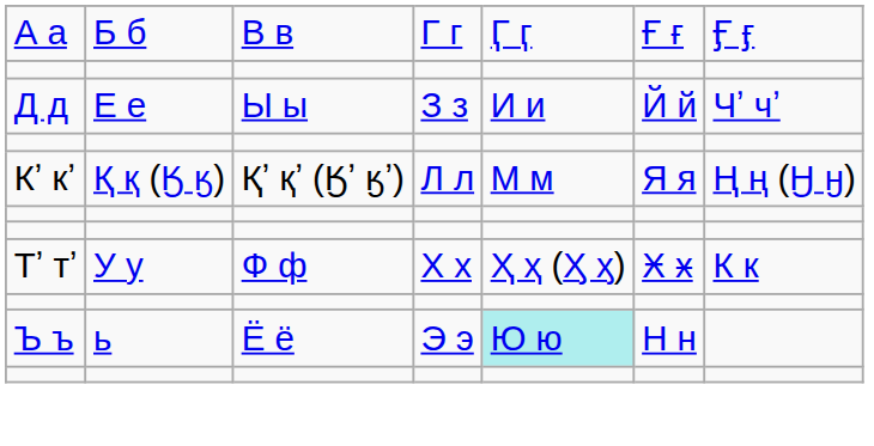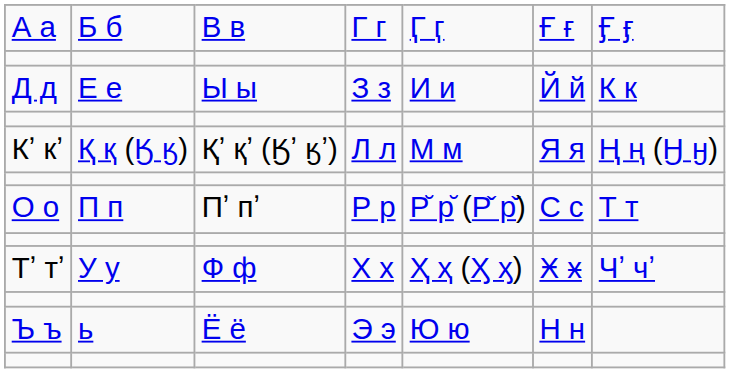 <table class="wikitable">
 <tr>
 <td><a href='#'>А а</a></td>
 <td><a href='#'>Б б</a></td>
 <td><a href='#'>В в</a></td>
 <td><a href='#'>Г г</a></td>
 <td><a href='#'>Ӷ ӷ</a></td>
 <td><a href='#'>Ғ ғ</a></td>
 <td><a href='#'>Ӻ ӻ</a></td>
 </tr>
 <tr>
 <td></td>
 <td></td>
 <td></td>
 <td></td>
 <td></td>
 <td></td>
 <td></td>
 </tr>
 <tr>
 <td><a href='#'>Д д</a></td>
 <td><a href='#'>Е е</a></td>
 <td><a href='#'>Ы ы</a></td>
 <td><a href='#'>З з</a></td>
 <td><a href='#'>И и</a></td>
 <td><a href='#'>Й й</a></td>
-<td><a href='#'>Чʼ чʼ</a></td>
+<td><a href='#'>К к</a></td>
 </tr>
 <tr>
 <td></td>
 <td></td>
 <td></td>
 <td></td>
 <td></td>
 <td></td>
 <td></td>
 </tr>
 <tr>
 <td>Кʼ кʼ</td>
 <td><a href='#'>Қ қ</a> (<a href='#'>Ӄ ӄ</a>)</td>
 <td>Қʼ қʼ (Ӄʼ ӄʼ)</td>
 <td><a href='#'>Л л</a></td>
 <td><a href='#'>М м</a></td>
 <td><a href='#'>Я я</a></td>
 <td><a href='#'>Ң ң</a> (<a href='#'>Ӈ ӈ</a>)</td>
 </tr>
 <tr>
 <td></td>
 <td></td>
 <td></td>
 <td></td>
 <td></td>
 <td></td>
 <td></td>
 </tr>
 <tr>
+<td><a href='#'>О о</a></td>
+<td><a href='#'>П п</a></td>
+<td>Пʼ пʼ</td>
+<td><a href='#'>Р р</a></td>
+<td><a href='#'>Р̆ р̆</a> (<a href='#'>Р̌ р̌</a>)</td>
+<td><a href='#'>С с</a></td>
+<td><a href='#'>Т т</a></td>
+</tr>
+<tr>
 <td></td>
 <td></td>
 <td></td>
 <td></td>
 <td></td>
 <td></td>
 <td></td>
 </tr>
 <tr>
 <td>Тʼ тʼ</td>
 <td><a href='#'>У у</a></td>
 <td><a href='#'>Ф ф</a></td>
 <td><a href='#'>Х х</a></td>
 <td><a href='#'>Ҳ ҳ</a> (<a href='#'>Ӽ ӽ</a>)</td>
 <td><a href='#'>Ӿ ӿ</a></td>
-<td><a href='#'>К к</a></td>
+<td><a href='#'>Чʼ чʼ</a></td>
 </tr>
 <tr>
 <td></td>
 <td></td>
 <td></td>
 <td></td>
 <td></td>
 <td></td>
 <td></td>
 </tr>
 <tr>
 <td><a href='#'>Ъ ъ</a></td>
 <td><a href='#'>ь</a></td>
 <td><a href='#'>Ё ё</a></td>
 <td><a href='#'>Э э</a></td>
-<td style="background: paleturquoise;"><a href='#'>Ю ю</a></td>
+<td><a href='#'>Ю ю</a></td>
 <td><a href='#'>Н н</a></td>
 <td></td>
 </tr>
 <tr>
 <td></td>
 <td></td>
 <td></td>
 <td></td>
 <td></td>
 <td></td>
 <td></td>
 </tr>
 </table>
